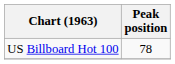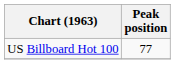 <table class="wikitable">
 <tr>
 <th>Chart (1963)</th>
 <th>Peak<br>position</th>
 </tr>
 <tr>
 <td>US <a href='#'>Billboard Hot 100</a></td>
-<td align="center">78</td>
+<td align="center">77</td>
 </tr>
 <tr>
 </tr>
 </table>
